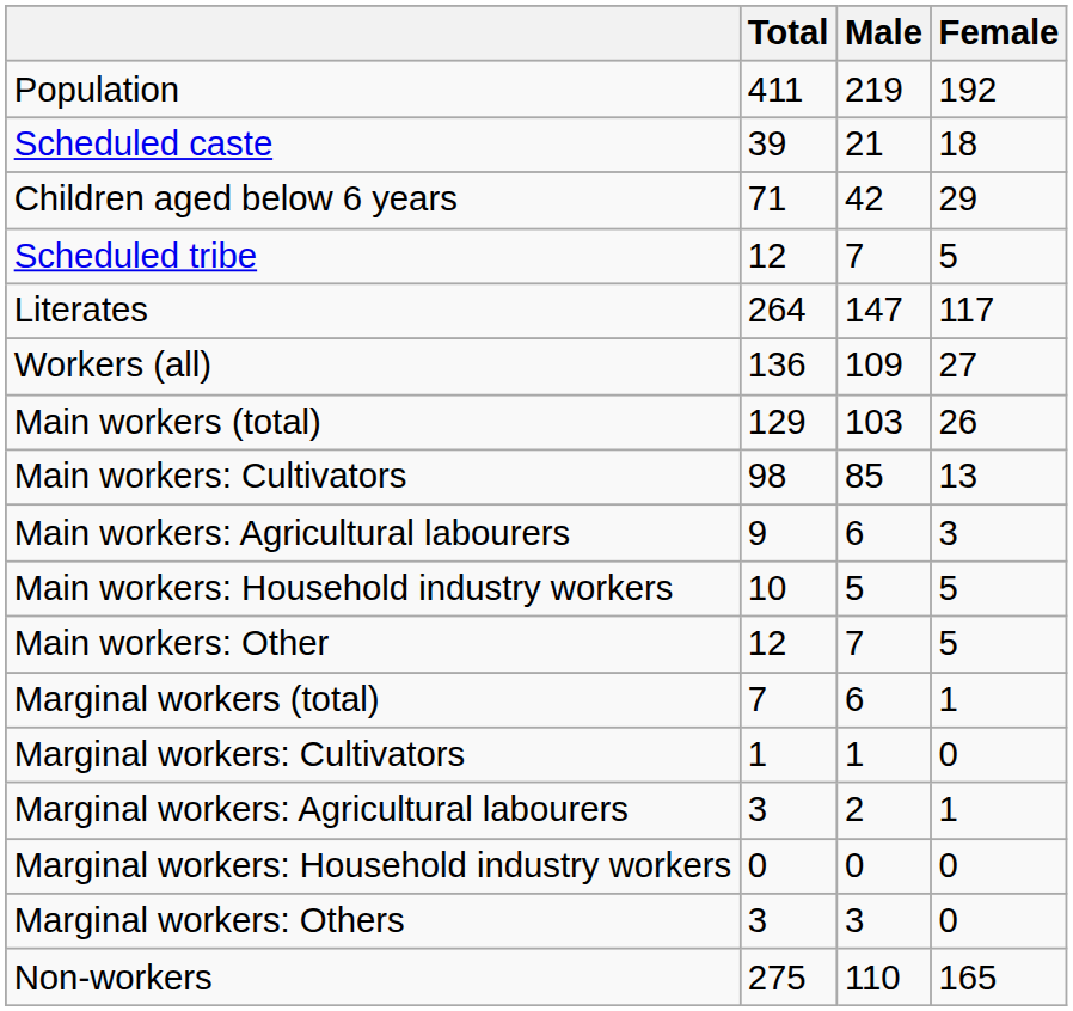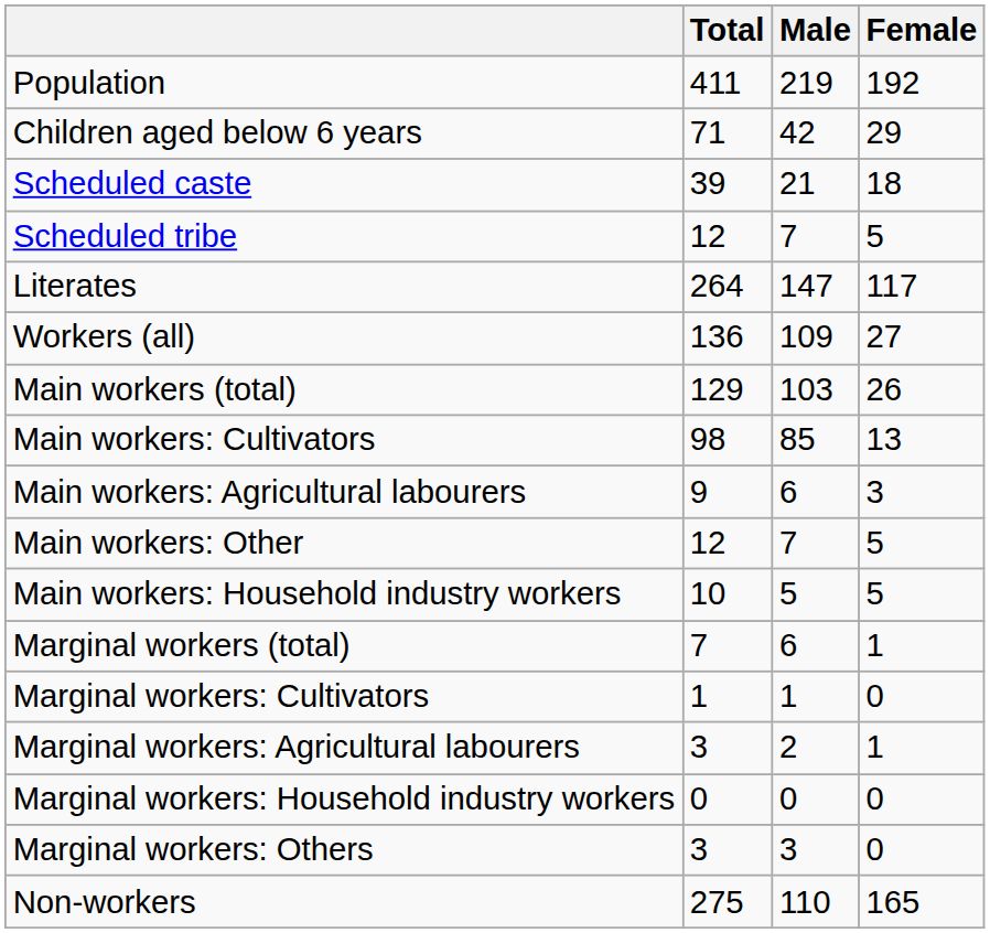 <table class="wikitable sortable">
 <tr>
 <th></th>
 <th>Total</th>
 <th>Male</th>
 <th>Female</th>
 </tr>
 <tr>
 <td>Population</td>
 <td>411</td>
 <td>219</td>
 <td>192</td>
 </tr>
 <tr>
+<td>Children aged below 6 years</td>
+<td>71</td>
+<td>42</td>
+<td>29</td>
+</tr>
+<tr>
 <td><a href='#'>Scheduled caste</a></td>
 <td>39</td>
 <td>21</td>
 <td>18</td>
-</tr>
-<tr>
-<td>Children aged below 6 years</td>
-<td>71</td>
-<td>42</td>
-<td>29</td>
 </tr>
 <tr>
 <td><a href='#'>Scheduled tribe</a></td>
 <td>12</td>
 <td>7</td>
 <td>5</td>
 </tr>
 <tr>
 <td>Literates</td>
 <td>264</td>
 <td>147</td>
 <td>117</td>
 </tr>
 <tr>
 <td>Workers (all)</td>
 <td>136</td>
 <td>109</td>
 <td>27</td>
 </tr>
 <tr>
 <td>Main workers (total)</td>
 <td>129</td>
 <td>103</td>
 <td>26</td>
 </tr>
 <tr>
 <td>Main workers: Cultivators</td>
 <td>98</td>
 <td>85</td>
 <td>13</td>
 </tr>
 <tr>
 <td>Main workers: Agricultural labourers</td>
 <td>9</td>
 <td>6</td>
 <td>3</td>
 </tr>
 <tr>
+<td>Main workers: Other</td>
+<td>12</td>
+<td>7</td>
+<td>5</td>
+</tr>
+<tr>
 <td>Main workers: Household industry workers</td>
 <td>10</td>
 <td>5</td>
-<td>5</td>
-</tr>
-<tr>
-<td>Main workers: Other</td>
-<td>12</td>
-<td>7</td>
 <td>5</td>
 </tr>
 <tr>
 <td>Marginal workers (total)</td>
 <td>7</td>
 <td>6</td>
 <td>1</td>
 </tr>
 <tr>
 <td>Marginal workers: Cultivators</td>
 <td>1</td>
 <td>1</td>
 <td>0</td>
 </tr>
 <tr>
 <td>Marginal workers: Agricultural labourers</td>
 <td>3</td>
 <td>2</td>
 <td>1</td>
 </tr>
 <tr>
 <td>Marginal workers: Household industry workers</td>
 <td>0</td>
 <td>0</td>
 <td>0</td>
 </tr>
 <tr>
 <td>Marginal workers: Others</td>
 <td>3</td>
 <td>3</td>
 <td>0</td>
 </tr>
 <tr>
 <td>Non-workers</td>
 <td>275</td>
 <td>110</td>
 <td>165</td>
 </tr>
 </table>
